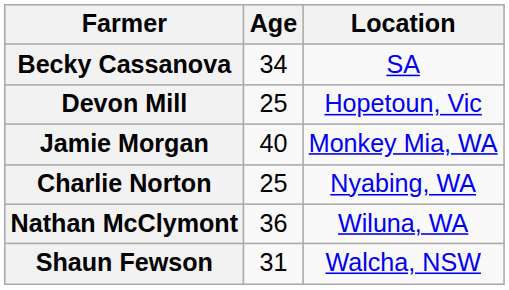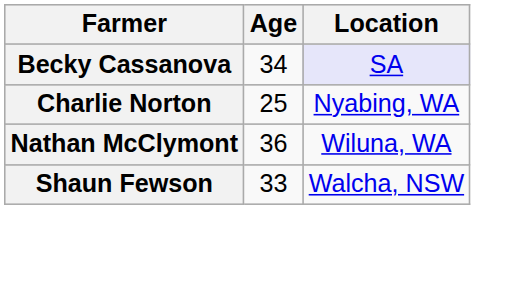 <table class="wikitable" style="text-align: center;">
 <tr>
 <th>Farmer</th>
 <th>Age</th>
 <th>Location</th>
 </tr>
 <tr>
 <th>Becky Cassanova</th>
 <td>34</td>
-<td><a href='#'>SA</a></td>
-</tr>
-<tr>
-<th>Devon Mill</th>
-<td>25</td>
-<td><a href='#'>Hopetoun, Vic</a></td>
-</tr>
-<tr>
-<th>Jamie Morgan</th>
-<td>40</td>
-<td><a href='#'>Monkey Mia, WA</a></td>
+<td style="background: lavender;"><a href='#'>SA</a></td>
 </tr>
 <tr>
 <th>Charlie Norton</th>
 <td>25</td>
 <td><a href='#'>Nyabing, WA</a></td>
 </tr>
 <tr>
 <th>Nathan McClymont</th>
 <td>36</td>
 <td><a href='#'>Wiluna, WA</a></td>
 </tr>
 <tr>
 <th>Shaun Fewson</th>
-<td>31</td>
+<td>33</td>
 <td><a href='#'>Walcha, NSW</a></td>
 </tr>
 </table>
